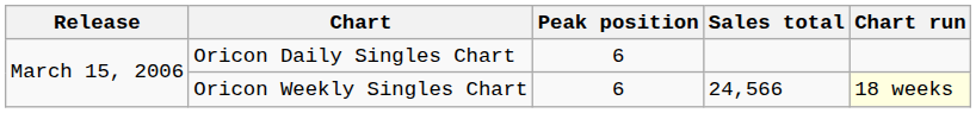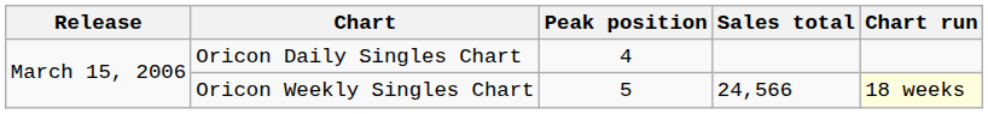 <table class="wikitable">
 <tr>
 <th>Release</th>
 <th>Chart</th>
 <th>Peak position</th>
 <th>Sales total</th>
 <th>Chart run</th>
 </tr>
 <tr>
 <td rowspan="2">March 15, 2006</td>
 <td>Oricon Daily Singles Chart</td>
-<td align="center">6</td>
+<td align="center">4</td>
 <td></td>
 <td></td>
 </tr>
 <tr>
 <td>Oricon Weekly Singles Chart</td>
-<td align="center">6</td>
+<td align="center">5</td>
 <td>24,566</td>
 <td style="background: lightyellow;">18 weeks</td>
 </tr>
 </table>
